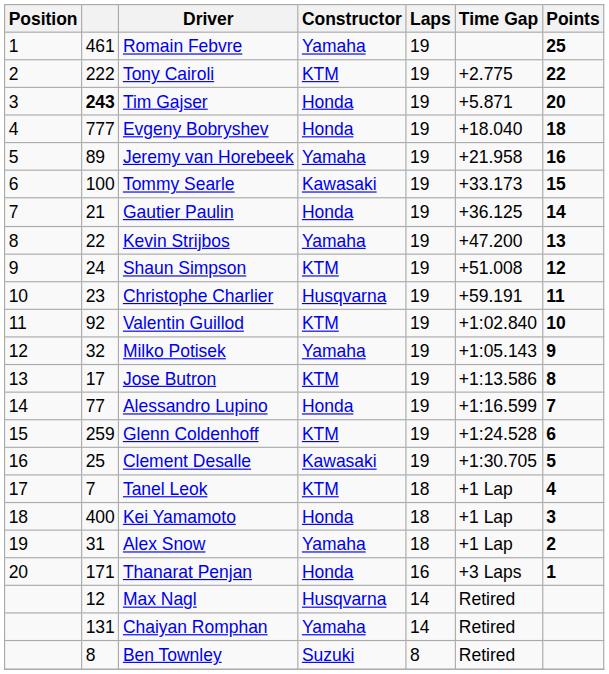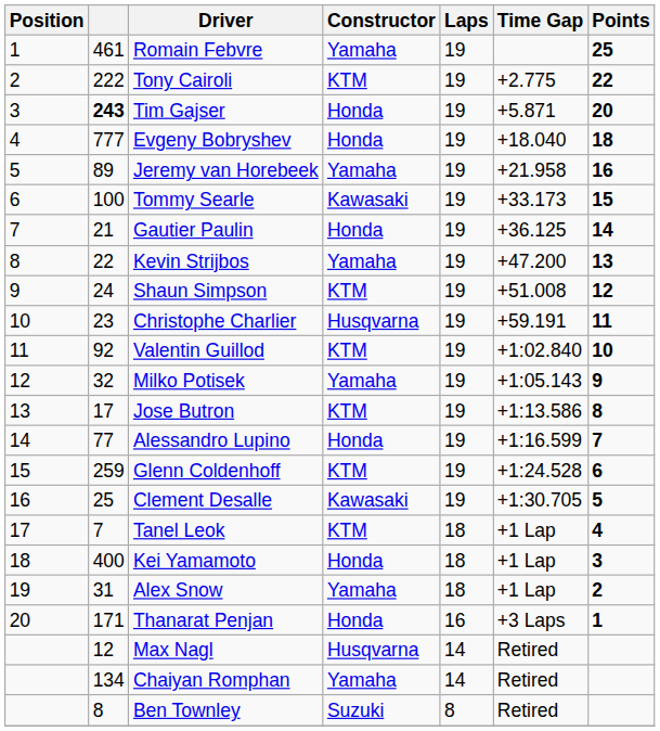 <table class="wikitable" style="font-size:95%;">
 <tr>
 <th>Position</th>
 <th></th>
 <th>Driver</th>
 <th>Constructor</th>
 <th>Laps</th>
 <th>Time Gap</th>
 <th>Points</th>
 </tr>
 <tr>
 <td>1</td>
 <td>461</td>
 <td> <a href='#'>Romain Febvre</a></td>
 <td><a href='#'>Yamaha</a></td>
 <td>19</td>
 <td></td>
 <td><strong>25</strong></td>
 </tr>
 <tr>
 <td>2</td>
 <td>222</td>
 <td> <a href='#'>Tony Cairoli</a></td>
 <td><a href='#'>KTM</a></td>
 <td>19</td>
 <td>+2.775</td>
 <td><strong>22</strong></td>
 </tr>
 <tr>
 <td>3</td>
 <td><strong>243</strong></td>
 <td> <a href='#'>Tim Gajser</a></td>
 <td><a href='#'>Honda</a></td>
 <td>19</td>
 <td>+5.871</td>
 <td><strong>20</strong></td>
 </tr>
 <tr>
 <td>4</td>
 <td>777</td>
 <td> <a href='#'>Evgeny Bobryshev</a></td>
 <td><a href='#'>Honda</a></td>
 <td>19</td>
 <td>+18.040</td>
 <td><strong>18</strong></td>
 </tr>
 <tr>
 <td>5</td>
 <td>89</td>
 <td> <a href='#'>Jeremy van Horebeek</a></td>
 <td><a href='#'>Yamaha</a></td>
 <td>19</td>
 <td>+21.958</td>
 <td><strong>16</strong></td>
 </tr>
 <tr>
 <td>6</td>
 <td>100</td>
 <td> <a href='#'>Tommy Searle</a></td>
 <td><a href='#'>Kawasaki</a></td>
 <td>19</td>
 <td>+33.173</td>
 <td><strong>15</strong></td>
 </tr>
 <tr>
 <td>7</td>
 <td>21</td>
 <td> <a href='#'>Gautier Paulin</a></td>
 <td><a href='#'>Honda</a></td>
 <td>19</td>
 <td>+36.125</td>
 <td><strong>14</strong></td>
 </tr>
 <tr>
 <td>8</td>
 <td>22</td>
 <td> <a href='#'>Kevin Strijbos</a></td>
 <td><a href='#'>Yamaha</a></td>
 <td>19</td>
 <td>+47.200</td>
 <td><strong>13</strong></td>
 </tr>
 <tr>
 <td>9</td>
 <td>24</td>
 <td> <a href='#'>Shaun Simpson</a></td>
 <td><a href='#'>KTM</a></td>
 <td>19</td>
 <td>+51.008</td>
 <td><strong>12</strong></td>
 </tr>
 <tr>
 <td>10</td>
 <td>23</td>
 <td> <a href='#'>Christophe Charlier</a></td>
 <td><a href='#'>Husqvarna</a></td>
 <td>19</td>
 <td>+59.191</td>
 <td><strong>11</strong></td>
 </tr>
 <tr>
 <td>11</td>
 <td>92</td>
 <td> <a href='#'>Valentin Guillod</a></td>
 <td><a href='#'>KTM</a></td>
 <td>19</td>
 <td>+1:02.840</td>
 <td><strong>10</strong></td>
 </tr>
 <tr>
 <td>12</td>
 <td>32</td>
 <td> <a href='#'>Milko Potisek</a></td>
 <td><a href='#'>Yamaha</a></td>
 <td>19</td>
 <td>+1:05.143</td>
 <td><strong>9</strong></td>
 </tr>
 <tr>
 <td>13</td>
 <td>17</td>
 <td> <a href='#'>Jose Butron</a></td>
 <td><a href='#'>KTM</a></td>
 <td>19</td>
 <td>+1:13.586</td>
 <td><strong>8</strong></td>
 </tr>
 <tr>
 <td>14</td>
 <td>77</td>
 <td> <a href='#'>Alessandro Lupino</a></td>
 <td><a href='#'>Honda</a></td>
 <td>19</td>
 <td>+1:16.599</td>
 <td><strong>7</strong></td>
 </tr>
 <tr>
 <td>15</td>
 <td>259</td>
 <td> <a href='#'>Glenn Coldenhoff</a></td>
 <td><a href='#'>KTM</a></td>
 <td>19</td>
 <td>+1:24.528</td>
 <td><strong>6</strong></td>
 </tr>
 <tr>
 <td>16</td>
 <td>25</td>
 <td> <a href='#'>Clement Desalle</a></td>
 <td><a href='#'>Kawasaki</a></td>
 <td>19</td>
 <td>+1:30.705</td>
 <td><strong>5</strong></td>
 </tr>
 <tr>
 <td>17</td>
 <td>7</td>
 <td> <a href='#'>Tanel Leok</a></td>
 <td><a href='#'>KTM</a></td>
 <td>18</td>
 <td>+1 Lap</td>
 <td><strong>4</strong></td>
 </tr>
 <tr>
 <td>18</td>
 <td>400</td>
 <td> <a href='#'>Kei Yamamoto</a></td>
 <td><a href='#'>Honda</a></td>
 <td>18</td>
 <td>+1 Lap</td>
 <td><strong>3</strong></td>
 </tr>
 <tr>
 <td>19</td>
 <td>31</td>
 <td> <a href='#'>Alex Snow</a></td>
 <td><a href='#'>Yamaha</a></td>
 <td>18</td>
 <td>+1 Lap</td>
 <td><strong>2</strong></td>
 </tr>
 <tr>
 <td>20</td>
 <td>171</td>
 <td> <a href='#'>Thanarat Penjan</a></td>
 <td><a href='#'>Honda</a></td>
 <td>16</td>
 <td>+3 Laps</td>
 <td><strong>1</strong></td>
 </tr>
 <tr>
 <td></td>
 <td>12</td>
 <td> <a href='#'>Max Nagl</a></td>
 <td><a href='#'>Husqvarna</a></td>
 <td>14</td>
 <td>Retired</td>
 <td></td>
 </tr>
 <tr>
 <td></td>
-<td>131</td>
+<td>134</td>
 <td> <a href='#'>Chaiyan Romphan</a></td>
 <td><a href='#'>Yamaha</a></td>
 <td>14</td>
 <td>Retired</td>
 <td></td>
 </tr>
 <tr>
 <td></td>
 <td>8</td>
 <td> <a href='#'>Ben Townley</a></td>
 <td><a href='#'>Suzuki</a></td>
 <td>8</td>
 <td>Retired</td>
 <td></td>
 </tr>
 <tr>
 </tr>
 </table>
